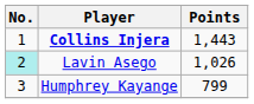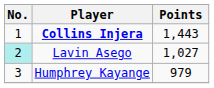 <table class="wikitable sortable" style="text-align: center;">
 <tr>
 </tr>
 <tr>
 <th>No.</th>
 <th>Player</th>
 <th width=55px>Points</th>
 </tr>
 <tr>
 <td>1</td>
 <td><strong><a href='#'>Collins Injera</a></strong></td>
 <td>1,443</td>
 </tr>
 <tr>
 <td style="background: paleturquoise;">2</td>
 <td><a href='#'>Lavin Asego</a></td>
-<td>1,026</td>
+<td>1,027</td>
 </tr>
 <tr>
 <td>3</td>
 <td><a href='#'>Humphrey Kayange</a></td>
-<td>799</td>
+<td>979</td>
 </tr>
 <tr>
 </tr>
 </table>
